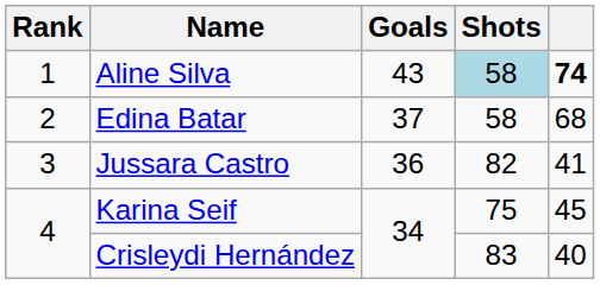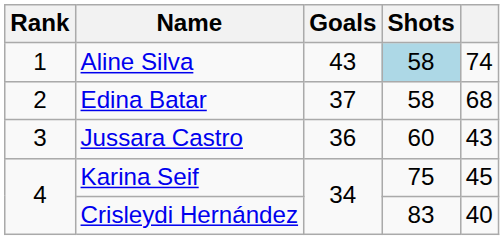 <table class="wikitable" style="text-align: center;">
 <tr>
 <th>Rank</th>
 <th>Name</th>
 <th>Goals</th>
 <th>Shots</th>
 <th></th>
 </tr>
 <tr>
 <td>1</td>
 <td align=left> <a href='#'>Aline Silva</a></td>
 <td>43</td>
 <td style="background: lightblue;">58</td>
-<td><strong>74</strong></td>
+<td>74</td>
 </tr>
 <tr>
 <td>2</td>
 <td align=left> <a href='#'>Edina Batar</a></td>
 <td>37</td>
 <td>58</td>
 <td>68</td>
 </tr>
 <tr>
 <td>3</td>
 <td align=left> <a href='#'>Jussara Castro</a></td>
 <td>36</td>
-<td>82</td>
-<td>41</td>
+<td>60</td>
+<td>43</td>
 </tr>
 <tr>
 <td rowspan=2>4</td>
 <td align=left> <a href='#'>Karina Seif</a></td>
 <td rowspan=2>34</td>
 <td>75</td>
 <td>45</td>
 </tr>
 <tr>
 <td align=left> <a href='#'>Crisleydi Hernández</a></td>
 <td>83</td>
 <td>40</td>
 </tr>
 </table>
